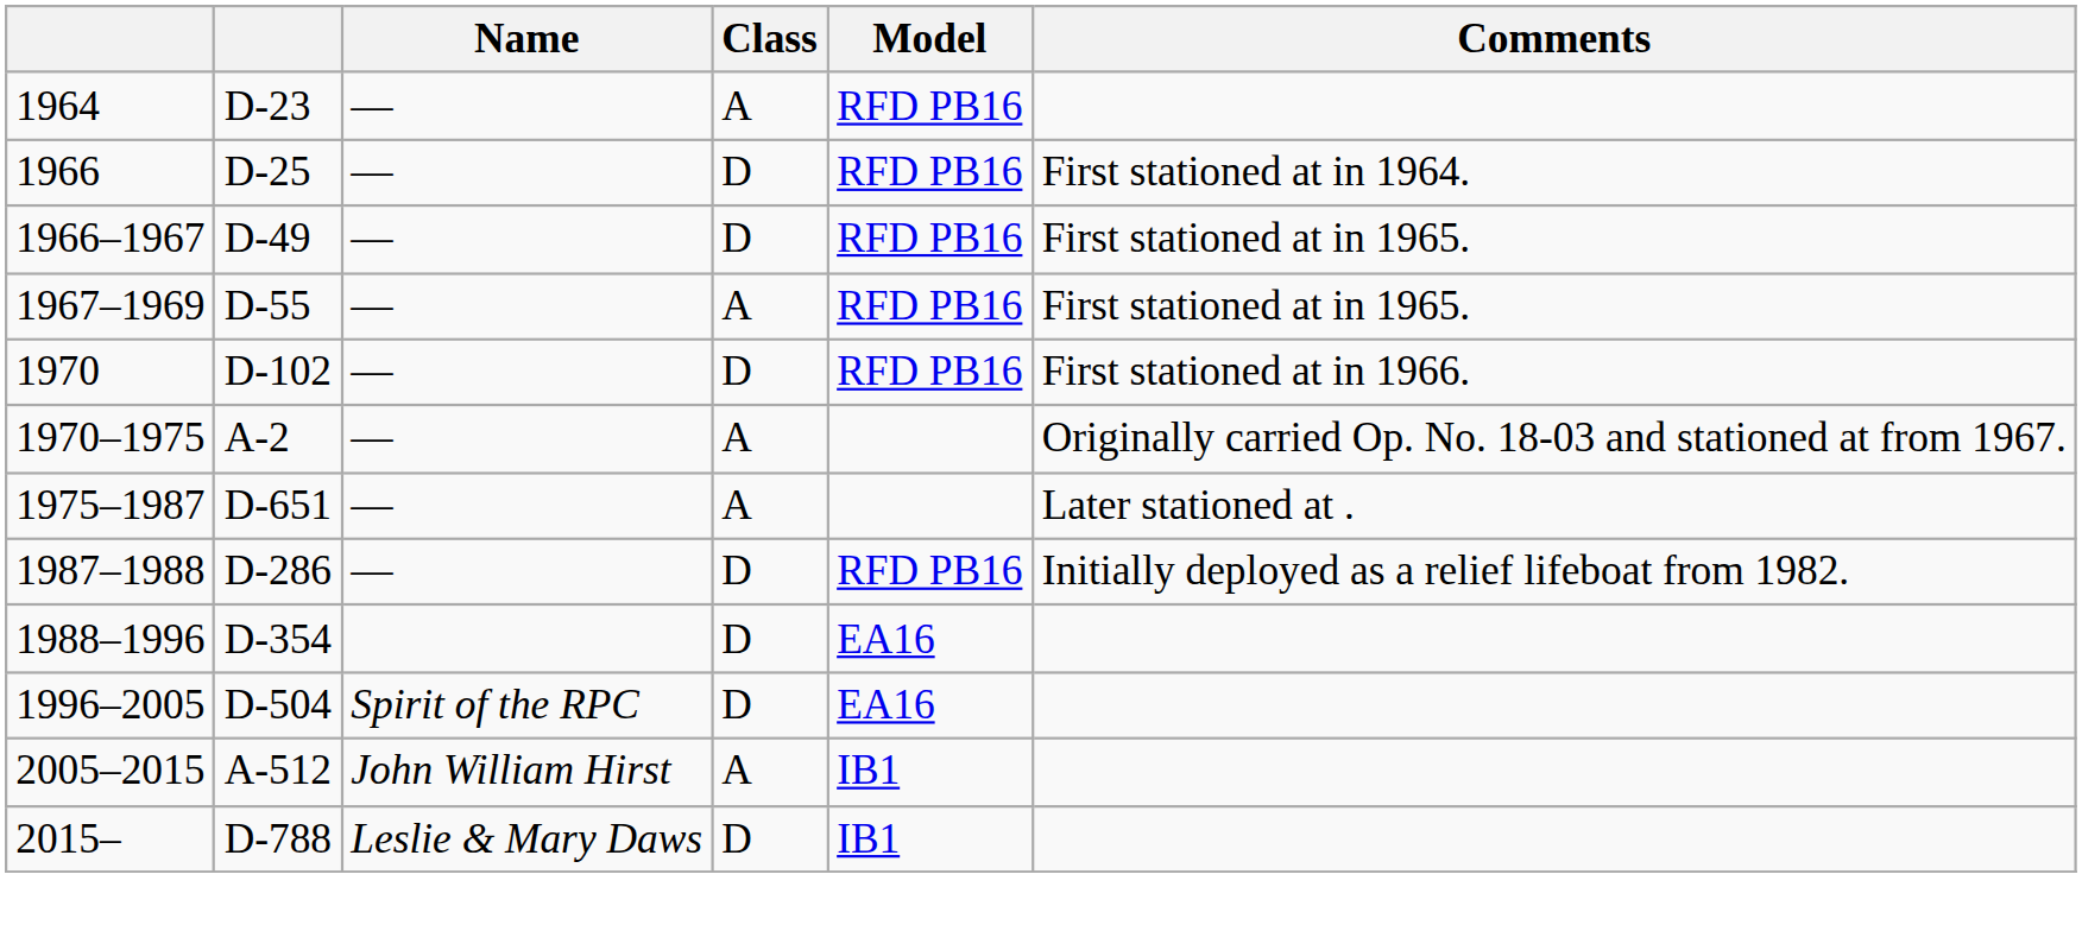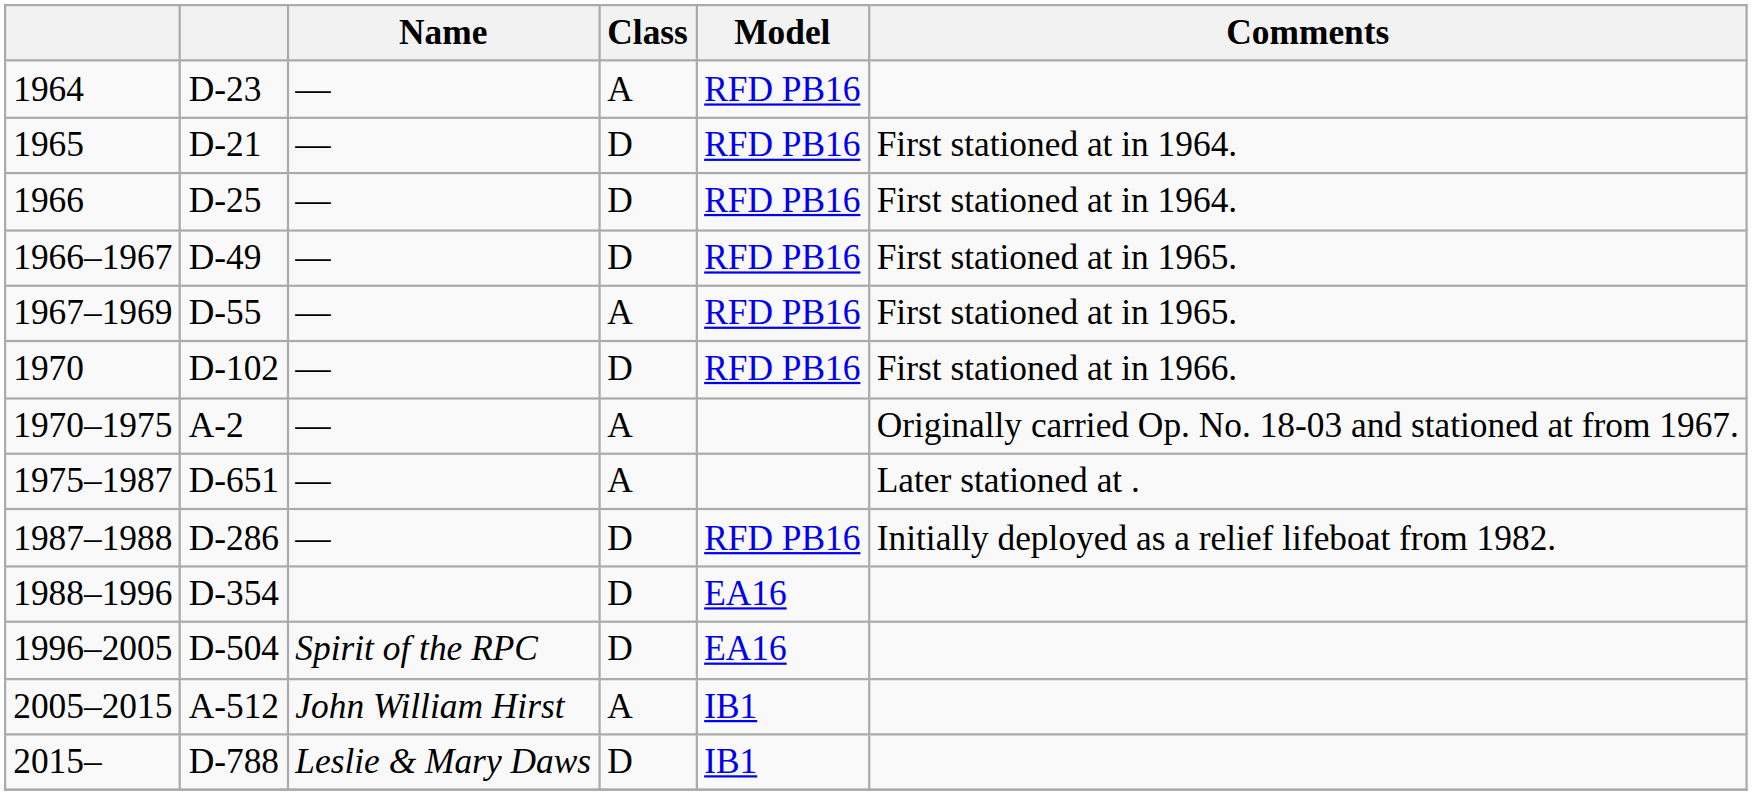 <table class="wikitable sortable">
 <tr>
 <th></th>
 <th></th>
 <th>Name</th>
 <th>Class</th>
 <th>Model</th>
 <th class=unsortable>Comments</th>
 </tr>
 <tr>
 <td>1964</td>
 <td>D-23</td>
 <td>—</td>
 <td>A</td>
 <td><a href='#'>RFD PB16</a></td>
 <td></td>
+</tr>
+<tr>
+<td>1965</td>
+<td>D-21</td>
+<td>—</td>
+<td>D</td>
+<td><a href='#'>RFD PB16</a></td>
+<td>First stationed at  in 1964.</td>
 </tr>
 <tr>
 <td>1966</td>
 <td>D-25</td>
 <td>—</td>
 <td>D</td>
 <td><a href='#'>RFD PB16</a></td>
 <td>First stationed at  in 1964.</td>
 </tr>
 <tr>
 <td>1966–1967</td>
 <td>D-49</td>
 <td>—</td>
 <td>D</td>
 <td><a href='#'>RFD PB16</a></td>
 <td>First stationed at  in 1965.</td>
 </tr>
 <tr>
 <td>1967–1969</td>
 <td>D-55</td>
 <td>—</td>
 <td>A</td>
 <td><a href='#'>RFD PB16</a></td>
 <td>First stationed at  in 1965.</td>
 </tr>
 <tr>
 <td>1970</td>
 <td>D-102</td>
 <td>—</td>
 <td>D</td>
 <td><a href='#'>RFD PB16</a></td>
 <td>First stationed at  in 1966.</td>
 </tr>
 <tr>
 <td>1970–1975</td>
 <td>A-2</td>
 <td>—</td>
 <td>A</td>
 <td></td>
 <td>Originally carried Op. No. 18-03 and stationed at  from 1967.</td>
 </tr>
 <tr>
 <td>1975–1987</td>
 <td>D-651</td>
 <td>—</td>
 <td>A</td>
 <td></td>
 <td>Later stationed at .</td>
 </tr>
 <tr>
 <td>1987–1988</td>
 <td>D-286</td>
 <td>—</td>
 <td>D</td>
 <td><a href='#'>RFD PB16</a></td>
 <td>Initially deployed as a relief lifeboat from 1982.</td>
 </tr>
 <tr>
 <td>1988–1996</td>
 <td>D-354</td>
 <td></td>
 <td>D</td>
 <td><a href='#'>EA16</a></td>
 <td></td>
 </tr>
 <tr>
 <td>1996–2005</td>
 <td>D-504</td>
 <td><em>Spirit of the RPC</em></td>
 <td>D</td>
 <td><a href='#'>EA16</a></td>
 <td></td>
 </tr>
 <tr>
 <td>2005–2015</td>
 <td>A-512</td>
 <td><em>John William Hirst</em></td>
 <td>A</td>
 <td><a href='#'>IB1</a></td>
 <td></td>
 </tr>
 <tr>
 <td>2015–</td>
 <td>D-788</td>
 <td><em>Leslie & Mary Daws</em></td>
 <td>D</td>
 <td><a href='#'>IB1</a></td>
 <td></td>
 </tr>
 <tr>
 </tr>
 </table>
